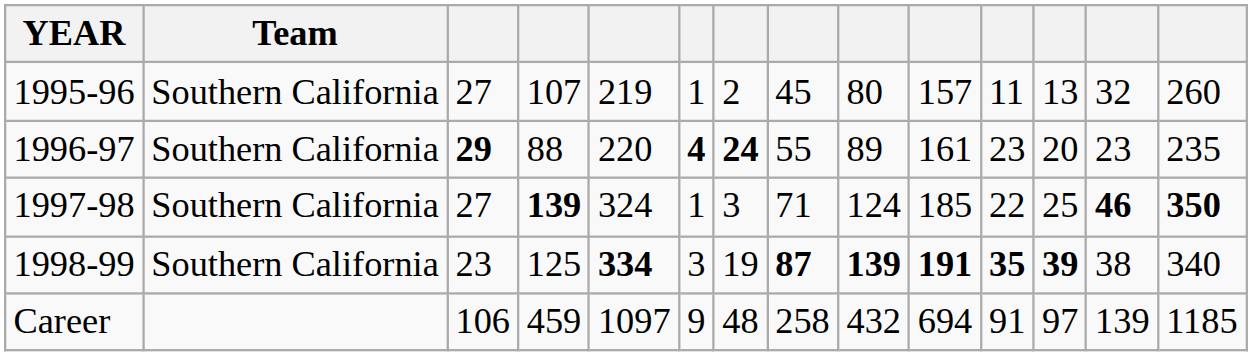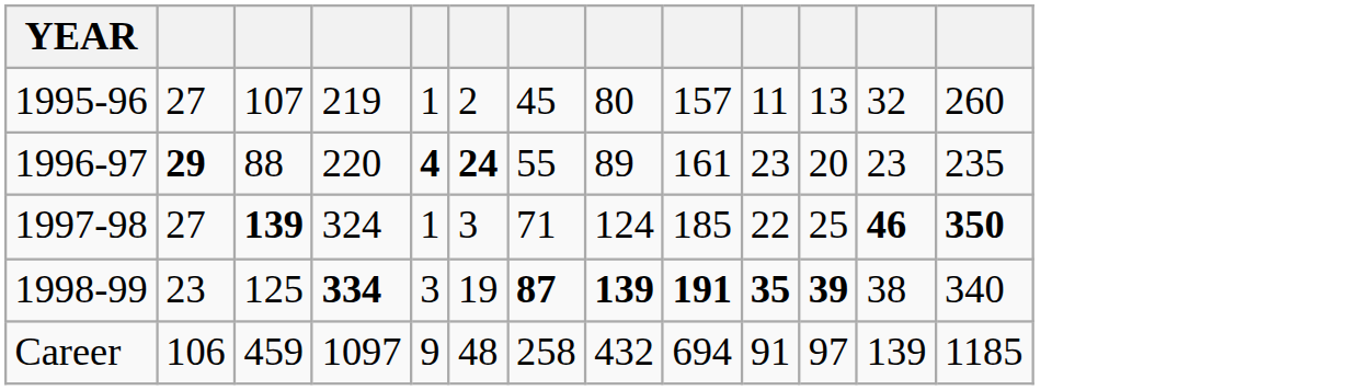 <table class="wikitable">
 <tr>
 <th>YEAR</th>
-<th>Team</th>
 <th scope="col"></th>
 <th scope="col"></th>
 <th scope="col"></th>
 <th scope="col"></th>
 <th scope="col"></th>
 <th scope="col"></th>
 <th scope="col"></th>
 <th scope="col"></th>
 <th scope="col"></th>
 <th scope="col"></th>
 <th scope="col"></th>
 <th scope="col"></th>
 </tr>
 <tr>
 <td>1995-96</td>
-<td>Southern California</td>
 <td>27</td>
 <td>107</td>
 <td>219</td>
 <td>1</td>
 <td>2</td>
 <td>45</td>
 <td>80</td>
 <td>157</td>
 <td>11</td>
 <td>13</td>
 <td>32</td>
 <td>260</td>
 </tr>
 <tr>
 <td>1996-97</td>
-<td>Southern California</td>
 <td><strong>29</strong></td>
 <td>88</td>
 <td>220</td>
 <td><strong>4</strong></td>
 <td><strong>24</strong></td>
 <td>55</td>
 <td>89</td>
 <td>161</td>
 <td>23</td>
 <td>20</td>
 <td>23</td>
 <td>235</td>
 </tr>
 <tr>
 <td>1997-98</td>
-<td>Southern California</td>
 <td>27</td>
 <td><strong>139</strong></td>
 <td>324</td>
 <td>1</td>
 <td>3</td>
 <td>71</td>
 <td>124</td>
 <td>185</td>
 <td>22</td>
 <td>25</td>
 <td><strong>46</strong></td>
 <td><strong>350</strong></td>
 </tr>
 <tr>
 <td>1998-99</td>
-<td>Southern California</td>
 <td>23</td>
 <td>125</td>
 <td><strong>334</strong></td>
 <td>3</td>
 <td>19</td>
 <td><strong>87</strong></td>
 <td><strong>139</strong></td>
 <td><strong>191</strong></td>
 <td><strong>35</strong></td>
 <td><strong>39</strong></td>
 <td>38</td>
 <td>340</td>
 </tr>
 <tr>
 <td>Career</td>
-<td></td>
 <td>106</td>
 <td>459</td>
 <td>1097</td>
 <td>9</td>
 <td>48</td>
 <td>258</td>
 <td>432</td>
 <td>694</td>
 <td>91</td>
 <td>97</td>
 <td>139</td>
 <td>1185</td>
 </tr>
 </table>
